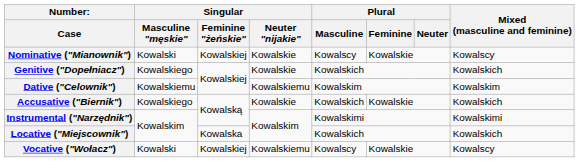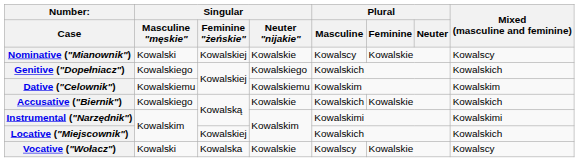 <table class="wikitable">
 <tr>
 <th>Number:</th>
 <th colspan=3>Singular</th>
 <th colspan=3>Plural</th>
 <th rowspan=2>Mixed <br>(masculine and feminine)</th>
 </tr>
 <tr>
 <th>Case</th>
 <th>Masculine <br> <em>"męskie"</em></th>
 <th>Feminine<br> <em>"żeńskie"</em></th>
 <th>Neuter<br> <em>"nijakie"</em></th>
 <th>Masculine</th>
 <th>Feminine</th>
 <th>Neuter</th>
 </tr>
 <tr>
 <th><a href='#'>Nominative</a> (<em>"Mianownik"</em>)</th>
 <td>Kowalski</td>
 <td>Kowalskiej</td>
 <td>Kowalskie</td>
 <td>Kowalscy</td>
 <td colspan=2>Kowalskie</td>
 <td>Kowalscy</td>
 </tr>
 <tr>
 <th><a href='#'>Genitive</a> (<em>"Dopełniacz"</em>)</th>
 <td>Kowalskiego</td>
 <td rowspan=2>Kowalskiej</td>
-<td>Kowalskie</td>
+<td>Kowalskiego</td>
 <td colspan=3>Kowalskich</td>
 <td>Kowalskich</td>
 </tr>
 <tr>
 <th><a href='#'>Dative</a> (<em>"Celownik"</em>)</th>
 <td>Kowalskiemu</td>
 <td>Kowalskiemu</td>
 <td colspan=3>Kowalskim</td>
 <td>Kowalskim</td>
 </tr>
 <tr>
 <th><a href='#'>Accusative</a> (<em>"Biernik"</em>)</th>
 <td>Kowalskiego</td>
 <td rowspan=2>Kowalską</td>
 <td>Kowalskie</td>
 <td>Kowalskich</td>
 <td colspan=2>Kowalskie</td>
 <td>Kowalskich</td>
 </tr>
 <tr>
 <th><a href='#'>Instrumental</a> (<em>"Narzędnik"</em>)</th>
 <td rowspan=2>Kowalskim</td>
 <td rowspan=2>Kowalskim</td>
 <td colspan=3>Kowalskimi</td>
 <td>Kowalskimi</td>
 </tr>
 <tr>
 <th><a href='#'>Locative</a> (<em>"Miejscownik"</em>)</th>
-<td>Kowalska</td>
+<td>Kowalskiej</td>
 <td colspan=3>Kowalskich</td>
 <td>Kowalskich</td>
 </tr>
 <tr>
 <th><a href='#'>Vocative</a> (<em>"Wołacz"</em>)</th>
 <td>Kowalski</td>
-<td>Kowalskiej</td>
-<td>Kowalskiemu</td>
+<td>Kowalska</td>
+<td>Kowalskie</td>
 <td>Kowalscy</td>
 <td colspan=2>Kowalskie</td>
 <td>Kowalscy</td>
 </tr>
 </table>
